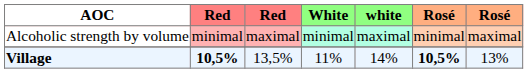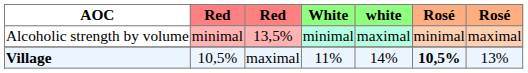 <table bgcolor="#FF8080 cellpadding="3" cellspacing="0" border="1" style="font-size: 95%; border: gray solid 1px; border-collapse: collapse">
 <tr bgcolor="#FF8080">
 <td bgcolor="#FFFFFF" align="center"><strong>AOC</strong></td>
 <td align="center"><strong>Red</strong></td>
 <td align="center"><strong>Red</strong></td>
 <td bgcolor="#90FF80" align="center"><strong>White</strong></td>
 <td bgcolor="#90FF80" align="center"><strong>white</strong></td>
 <td bgcolor="#FFAE80" align="center"><strong>Rosé</strong></td>
 <td bgcolor="#FFAE80" align="center"><strong>Rosé</strong></td>
 </tr>
 <tr bgcolor="#FFB2B2">
 <td bgcolor="#FFFFFF" align="center">Alcoholic strength by volume</td>
 <td align="center">minimal</td>
-<td align="center">maximal</td>
+<td align="center">13,5%</td>
 <td bgcolor="#B2FFE2" align="center">minimal</td>
 <td bgcolor="#B2FFE2" align="center">maximal</td>
 <td bgcolor="#FFCFB2" align="center">minimal</td>
 <td bgcolor="#FFCFB2" align="center">maximal</td>
 </tr>
 <tr>
 </tr>
 <tr bgcolor="#EBF5FF">
 <td><strong>Village</strong></td>
-<td align="center"><strong>10,5%</strong></td>
-<td align="center">13,5%</td>
+<td align="center">10,5%</td>
+<td align="center">maximal</td>
 <td align="center">11%</td>
 <td align="center">14%</td>
 <td align="center"><strong>10,5%</strong></td>
 <td align="center">13%</td>
 </tr>
 </table>
